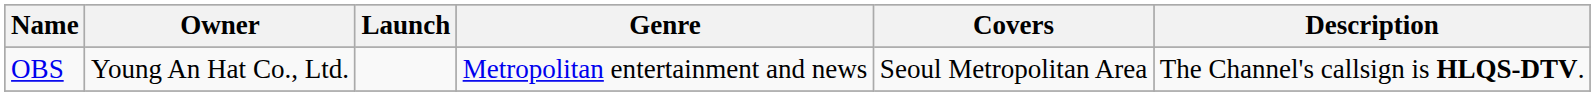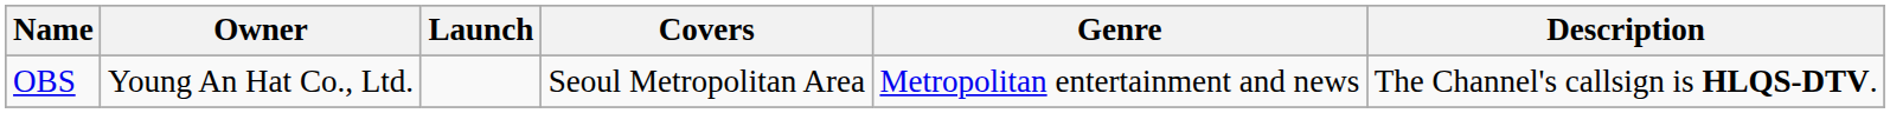 <table class="wikitable sortable">
 <tr>
 <th>Name</th>
 <th>Owner</th>
 <th>Launch</th>
+<th>Covers</th>
 <th>Genre</th>
-<th>Covers</th>
 <th>Description</th>
 </tr>
 <tr>
 <td><a href='#'>OBS</a></td>
 <td>Young An Hat Co., Ltd.</td>
 <td></td>
+<td>Seoul Metropolitan Area</td>
 <td><a href='#'>Metropolitan</a> entertainment and news</td>
-<td>Seoul Metropolitan Area</td>
 <td>The Channel's callsign is <strong>HLQS-DTV</strong>.</td>
 </tr>
 </table>
